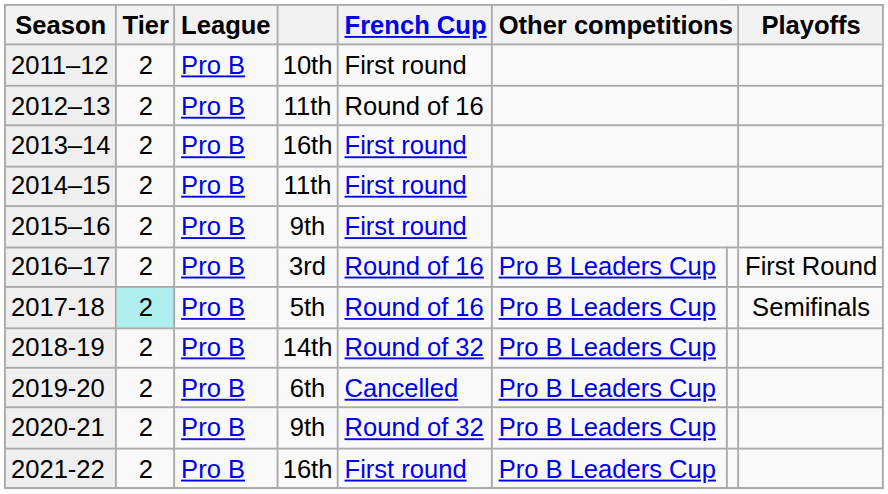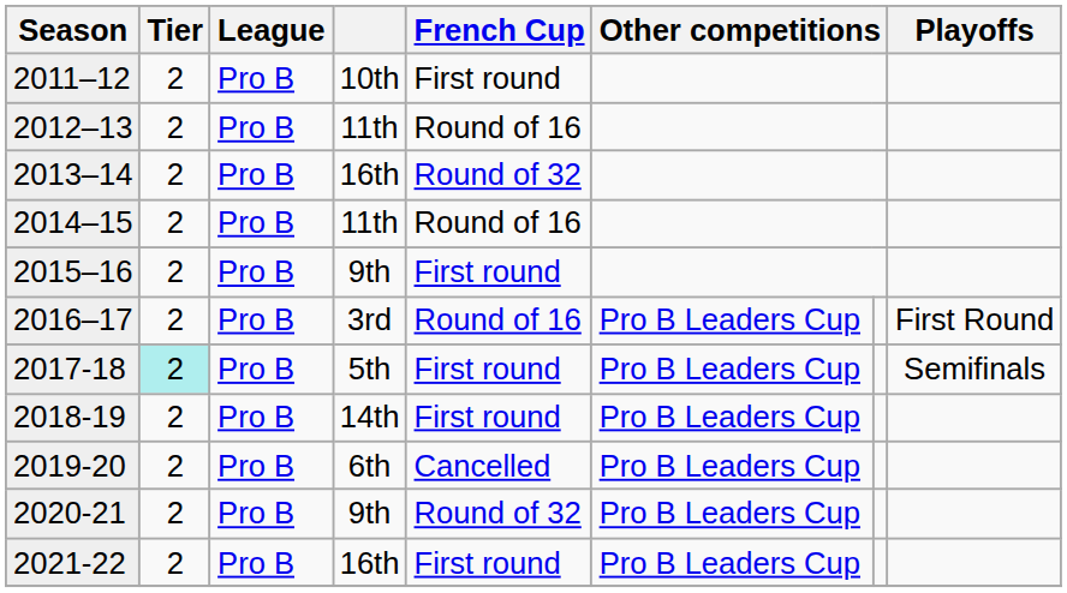 <table class="wikitable" style="font-size:85%;">
 <tr>
 <th>Season</th>
 <th>Tier</th>
 <th>League</th>
 <th></th>
 <th><a href='#'>French Cup</a></th>
 <th colspan=2>Other competitions</th>
 <th colspan=3>Playoffs</th>
 </tr>
 <tr>
 <td style="background:#efefef;">2011–12</td>
 <td align="center">2</td>
 <td><a href='#'>Pro B</a></td>
 <td align="center">10th</td>
 <td>First round</td>
 <td colspan=2></td>
 <td colspan=3></td>
 </tr>
 <tr>
 <td style="background:#efefef;">2012–13</td>
 <td align="center">2</td>
 <td><a href='#'>Pro B</a></td>
 <td align="center">11th</td>
 <td>Round of 16</td>
 <td colspan=2></td>
 <td colspan=3></td>
 </tr>
 <tr>
 <td style="background:#efefef;">2013–14</td>
 <td align="center">2</td>
 <td><a href='#'>Pro B</a></td>
 <td align="center">16th</td>
-<td><a href='#'>First round</a></td>
+<td><a href='#'>Round of 32</a></td>
 <td colspan=2></td>
 <td colspan=3></td>
 </tr>
 <tr>
 <td style="background:#efefef;">2014–15</td>
 <td align="center">2</td>
 <td><a href='#'>Pro B</a></td>
 <td align="center">11th</td>
-<td><a href='#'>First round</a></td>
+<td>Round of 16</td>
 <td colspan=2></td>
 <td colspan=3></td>
 </tr>
 <tr>
 <td style="background:#efefef;">2015–16</td>
 <td align="center">2</td>
 <td><a href='#'>Pro B</a></td>
 <td align="center">9th</td>
 <td><a href='#'>First round</a></td>
 <td colspan=2></td>
 <td colspan=3></td>
 </tr>
 <tr>
 <td style="background:#efefef;">2016–17</td>
 <td align="center">2</td>
 <td><a href='#'>Pro B</a></td>
 <td align="center">3rd</td>
 <td><a href='#'>Round of 16</a></td>
 <td><a href='#'>Pro B Leaders Cup</a></td>
 <td></td>
 <td align="center">First Round</td>
 </tr>
 <tr>
 <td style="background:#efefef;">2017-18</td>
 <td align="center" style="background: paleturquoise;">2</td>
 <td><a href='#'>Pro B</a></td>
 <td align="center">5th</td>
-<td><a href='#'>Round of 16</a></td>
+<td><a href='#'>First round</a></td>
 <td><a href='#'>Pro B Leaders Cup</a></td>
 <td></td>
 <td align="center">Semifinals</td>
 </tr>
 <tr>
 <td style="background:#efefef;">2018-19</td>
 <td align="center">2</td>
 <td><a href='#'>Pro B</a></td>
 <td align="center">14th</td>
-<td><a href='#'>Round of 32</a></td>
+<td><a href='#'>First round</a></td>
 <td><a href='#'>Pro B Leaders Cup</a></td>
 <td></td>
 <td align="center"></td>
 </tr>
 <tr>
 <td style="background:#efefef;">2019-20</td>
 <td align="center">2</td>
 <td><a href='#'>Pro B</a></td>
 <td align="center">6th</td>
 <td><a href='#'>Cancelled</a></td>
 <td><a href='#'>Pro B Leaders Cup</a></td>
 <td></td>
 <td align="center"></td>
 </tr>
 <tr>
 <td style="background:#efefef;">2020-21</td>
 <td align="center">2</td>
 <td><a href='#'>Pro B</a></td>
 <td align="center">9th</td>
 <td><a href='#'>Round of 32</a></td>
 <td><a href='#'>Pro B Leaders Cup</a></td>
 <td></td>
 <td align="center"></td>
 </tr>
 <tr>
 <td style="background:#efefef;">2021-22</td>
 <td align="center">2</td>
 <td><a href='#'>Pro B</a></td>
 <td align="center">16th</td>
 <td><a href='#'>First round</a></td>
 <td><a href='#'>Pro B Leaders Cup</a></td>
 <td></td>
 <td align="center"></td>
 </tr>
 <tr>
 </tr>
 </table>
